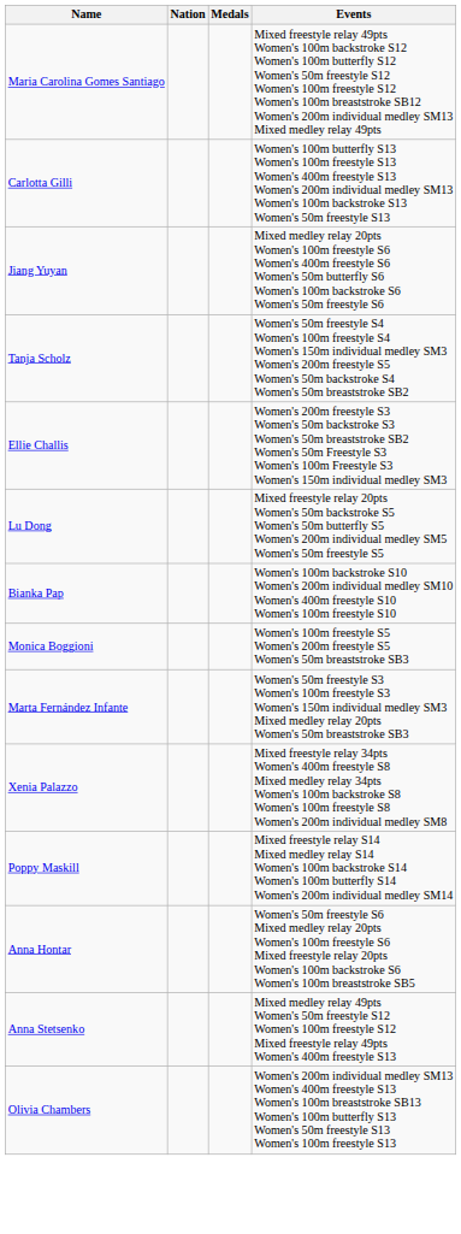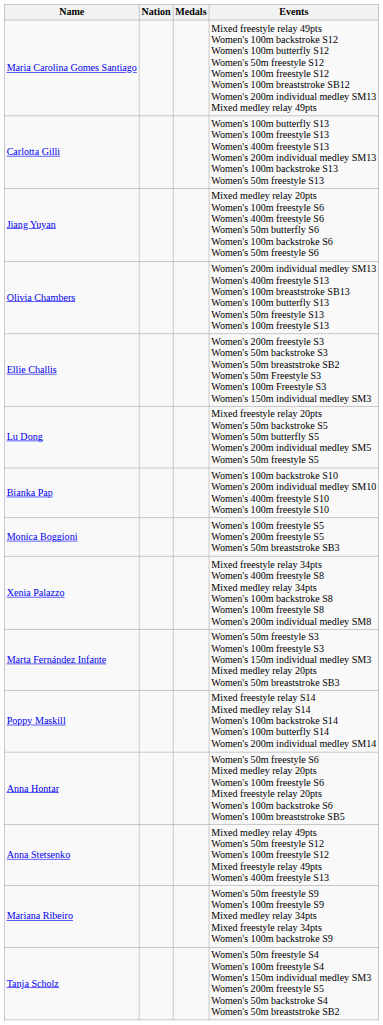 <table class="wikitable">
 <tr>
 <th>Name</th>
 <th>Nation</th>
 <th>Medals</th>
 <th>Events</th>
 </tr>
 <tr>
 <td><a href='#'>Maria Carolina Gomes Santiago</a></td>
 <td></td>
 <td><br><br><br><br><br><br><br></td>
 <td>Mixed  freestyle relay 49pts<br>Women's 100m backstroke S12<br>Women's 100m butterfly S12<br>Women's 50m freestyle S12<br>Women's 100m freestyle S12<br>Women's 100m breaststroke SB12<br>Women's 200m individual medley SM13<br>Mixed  medley relay 49pts</td>
 </tr>
 <tr>
 <td><a href='#'>Carlotta Gilli</a></td>
 <td></td>
 <td><br><br><br><br><br></td>
 <td>Women's 100m butterfly S13<br>Women's 100m freestyle S13<br>Women's 400m freestyle S13 <br>Women's 200m individual medley SM13<br>Women's 100m backstroke S13<br>Women's 50m freestyle S13</td>
 </tr>
 <tr>
 <td><a href='#'>Jiang Yuyan</a></td>
 <td></td>
 <td><br><br><br><br><br></td>
 <td>Mixed  medley relay 20pts<br>Women's 100m freestyle S6<br>Women's 400m freestyle S6<br>Women's 50m butterfly S6<br>Women's 100m backstroke S6<br>Women's 50m freestyle S6</td>
 </tr>
 <tr>
-<td><a href='#'>Tanja Scholz</a></td>
+<td><a href='#'>Olivia Chambers</a></td>
 <td></td>
 <td><br><br><br><br><br></td>
-<td>Women's 50m freestyle S4<br>Women's 100m freestyle S4<br>Women's 150m individual medley SM3<br>Women's 200m freestyle S5<br>Women's 50m backstroke S4<br>Women's 50m breaststroke SB2</td>
+<td>Women's 200m individual medley SM13<br>Women's 400m freestyle S13<br>Women's 100m breaststroke SB13<br>Women's 100m butterfly S13<br>Women's 50m freestyle S13<br>Women's 100m freestyle S13</td>
 </tr>
 <tr>
 <td><a href='#'>Ellie Challis</a></td>
 <td></td>
 <td><br><br><br><br><br></td>
 <td>Women's 200m freestyle S3<br>Women's 50m backstroke S3<br>Women's 50m breaststroke SB2<br>Women's 50m Freestyle S3<br>Women's 100m Freestyle S3<br>Women's 150m individual medley SM3</td>
 </tr>
 <tr>
 <td><a href='#'>Lu Dong</a></td>
 <td></td>
 <td><br><br><br><br></td>
 <td>Mixed  freestyle relay 20pts<br>Women's 50m backstroke S5<br>Women's 50m butterfly S5<br>Women's 200m individual medley SM5<br>Women's 50m freestyle S5</td>
 </tr>
 <tr>
 <td><a href='#'>Bianka Pap</a></td>
 <td></td>
 <td><br><br><br></td>
 <td>Women's 100m backstroke S10<br>Women's 200m individual medley SM10<br>Women's 400m freestyle S10<br>Women's 100m freestyle S10</td>
 </tr>
 <tr>
 <td><a href='#'>Monica Boggioni</a></td>
 <td></td>
 <td><br><br></td>
 <td>Women's 100m freestyle S5<br>Women's 200m freestyle S5<br> Women's 50m breaststroke SB3</td>
 </tr>
 <tr>
+<td><a href='#'>Xenia Palazzo</a></td>
+<td></td>
+<td><br><br><br><br><br></td>
+<td>Mixed  freestyle relay 34pts<br>Women's 400m freestyle S8<br>Mixed  medley relay 34pts<br>Women's 100m backstroke S8<br>Women's 100m freestyle S8<br>Women's 200m individual medley SM8</td>
+</tr>
+<tr>
 <td><a href='#'>Marta Fernández Infante</a></td>
 <td></td>
 <td><br><br><br><br></td>
 <td>Women's 50m freestyle S3<br>Women's 100m freestyle S3<br>Women's 150m individual medley SM3<br>Mixed  medley relay 20pts<br>Women's 50m breaststroke SB3</td>
-</tr>
-<tr>
-<td><a href='#'>Xenia Palazzo</a></td>
-<td></td>
-<td><br><br><br><br><br></td>
-<td>Mixed  freestyle relay 34pts<br>Women's 400m freestyle S8<br>Mixed  medley relay 34pts<br>Women's 100m backstroke S8<br>Women's 100m freestyle S8<br>Women's 200m individual medley SM8</td>
 </tr>
 <tr>
 <td><a href='#'>Poppy Maskill</a></td>
 <td></td>
 <td><br><br><br><br></td>
 <td>Mixed  freestyle relay S14<br>Mixed  medley relay S14<br>Women's 100m backstroke S14<br>Women's 100m butterfly S14<br>Women's 200m individual medley SM14</td>
 </tr>
 <tr>
 <td><a href='#'>Anna Hontar</a></td>
 <td></td>
 <td><br><br><br><br><br></td>
 <td>Women's 50m freestyle S6<br>Mixed  medley relay 20pts<br>Women's 100m freestyle S6<br>Mixed  freestyle relay 20pts<br>Women's 100m backstroke S6<br>Women's 100m breaststroke SB5</td>
 </tr>
 <tr>
 <td><a href='#'>Anna Stetsenko</a></td>
 <td></td>
 <td><br><br><br><br><br></td>
 <td>Mixed  medley relay 49pts<br>Women's 50m freestyle S12<br>Women's 100m freestyle S12<br>Mixed  freestyle relay 49pts<br>Women's 400m freestyle S13</td>
 </tr>
 <tr>
-<td><a href='#'>Olivia Chambers</a></td>
+<td><a href='#'>Mariana Ribeiro</a></td>
+<td></td>
+<td><br><br><br><br></td>
+<td>Women's 50m freestyle S9<br>Women's 100m freestyle S9<br>Mixed  medley relay 34pts<br>Mixed  freestyle relay 34pts<br>Women's 100m backstroke S9</td>
+</tr>
+<tr>
+<td><a href='#'>Tanja Scholz</a></td>
 <td></td>
 <td><br><br><br><br><br></td>
-<td>Women's 200m individual medley SM13<br>Women's 400m freestyle S13<br>Women's 100m breaststroke SB13<br>Women's 100m butterfly S13<br>Women's 50m freestyle S13<br>Women's 100m freestyle S13</td>
+<td>Women's 50m freestyle S4<br>Women's 100m freestyle S4<br>Women's 150m individual medley SM3<br>Women's 200m freestyle S5<br>Women's 50m backstroke S4<br>Women's 50m breaststroke SB2</td>
 </tr>
 </table>
